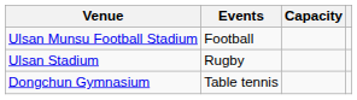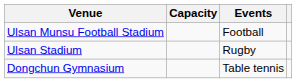 <table class="wikitable">
 <tr>
 <th>Venue</th>
+<th>Capacity</th>
 <th>Events</th>
-<th>Capacity</th>
 <th></th>
 </tr>
 <tr>
 <td><a href='#'>Ulsan Munsu Football Stadium</a></td>
+<td></td>
 <td>Football</td>
-<td></td>
 <td></td>
 </tr>
 <tr>
 <td><a href='#'>Ulsan Stadium</a></td>
+<td></td>
 <td>Rugby</td>
-<td></td>
 <td></td>
 </tr>
 <tr>
 <td><a href='#'>Dongchun Gymnasium</a></td>
+<td></td>
 <td>Table tennis</td>
-<td></td>
 <td></td>
 </tr>
 </table>
